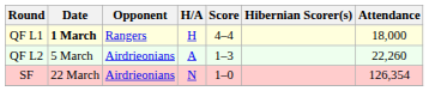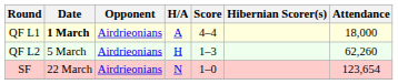 <table class="wikitable" style="text-align:center">
 <tr>
 <th>Round</th>
 <th>Date</th>
 <th>Opponent</th>
 <th>H/A</th>
 <th>Score</th>
 <th>Hibernian Scorer(s)</th>
 <th>Attendance</th>
 </tr>
 <tr bgcolor=#FFFFDD>
 <td>QF L1</td>
 <td align=left><strong>1 March</strong></td>
-<td align=left><a href='#'>Rangers</a></td>
-<td><a href='#'>H</a></td>
+<td align=left><a href='#'>Airdrieonians</a></td>
+<td><a href='#'>A</a></td>
 <td>4–4</td>
 <td align=left></td>
 <td>18,000</td>
 </tr>
 <tr bgcolor=#EEFFEE>
 <td>QF L2</td>
 <td align=left>5 March</td>
 <td align=left><a href='#'>Airdrieonians</a></td>
-<td><a href='#'>A</a></td>
+<td><a href='#'>H</a></td>
 <td>1–3</td>
 <td align=left></td>
-<td>22,260</td>
+<td>62,260</td>
 </tr>
 <tr bgcolor=#FFCCCC>
 <td>SF</td>
 <td align=left>22 March</td>
 <td align=left><a href='#'>Airdrieonians</a></td>
 <td><a href='#'>N</a></td>
 <td>1–0</td>
 <td align=left></td>
-<td>126,354</td>
+<td>123,654</td>
 </tr>
 <tr>
 </tr>
 </table>
